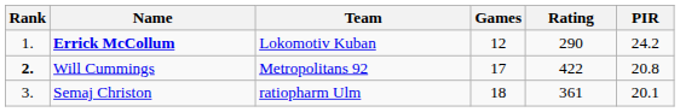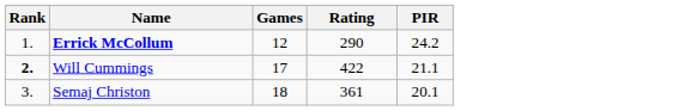 <table class="wikitable" style="text-align: center;">
 <tr>
 <th>Rank</th>
 <th style="width:200px">Name</th>
-<th style="width:210px">Team</th>
 <th>Games</th>
 <th style="width:85px">Rating</th>
 <th style="width:50px">PIR</th>
 </tr>
 <tr>
 <td>1.</td>
 <td style="text-align:left;"> <strong><a href='#'>Errick McCollum</a></strong></td>
-<td style="text-align:left;"> <a href='#'>Lokomotiv Kuban</a></td>
 <td>12</td>
 <td>290</td>
 <td>24.2</td>
 </tr>
 <tr>
 <td><strong>2.</strong></td>
 <td style="text-align:left;"> <a href='#'>Will Cummings</a></td>
-<td style="text-align:left;"> <a href='#'>Metropolitans 92</a></td>
 <td>17</td>
 <td>422</td>
-<td>20.8</td>
+<td>21.1</td>
 </tr>
 <tr>
 <td>3.</td>
 <td style="text-align:left;"> <a href='#'>Semaj Christon</a></td>
-<td style="text-align:left;"> <a href='#'>ratiopharm Ulm</a></td>
 <td>18</td>
 <td>361</td>
 <td>20.1</td>
 </tr>
 </table>
